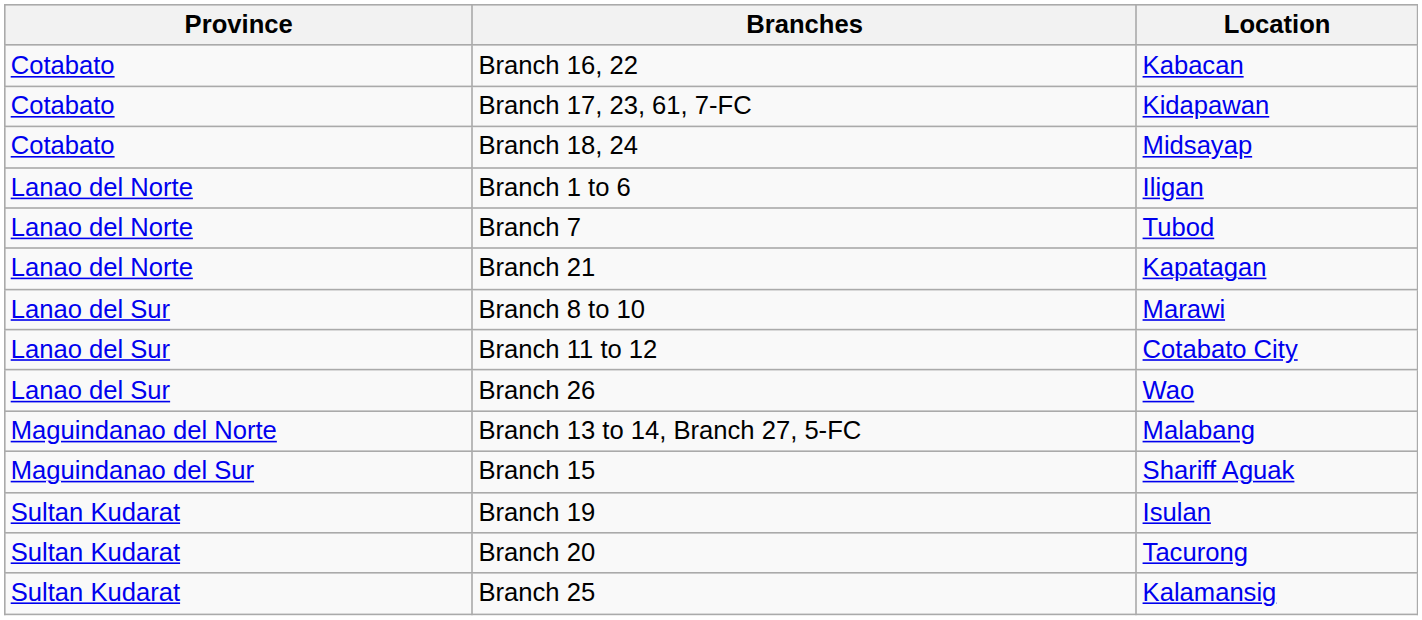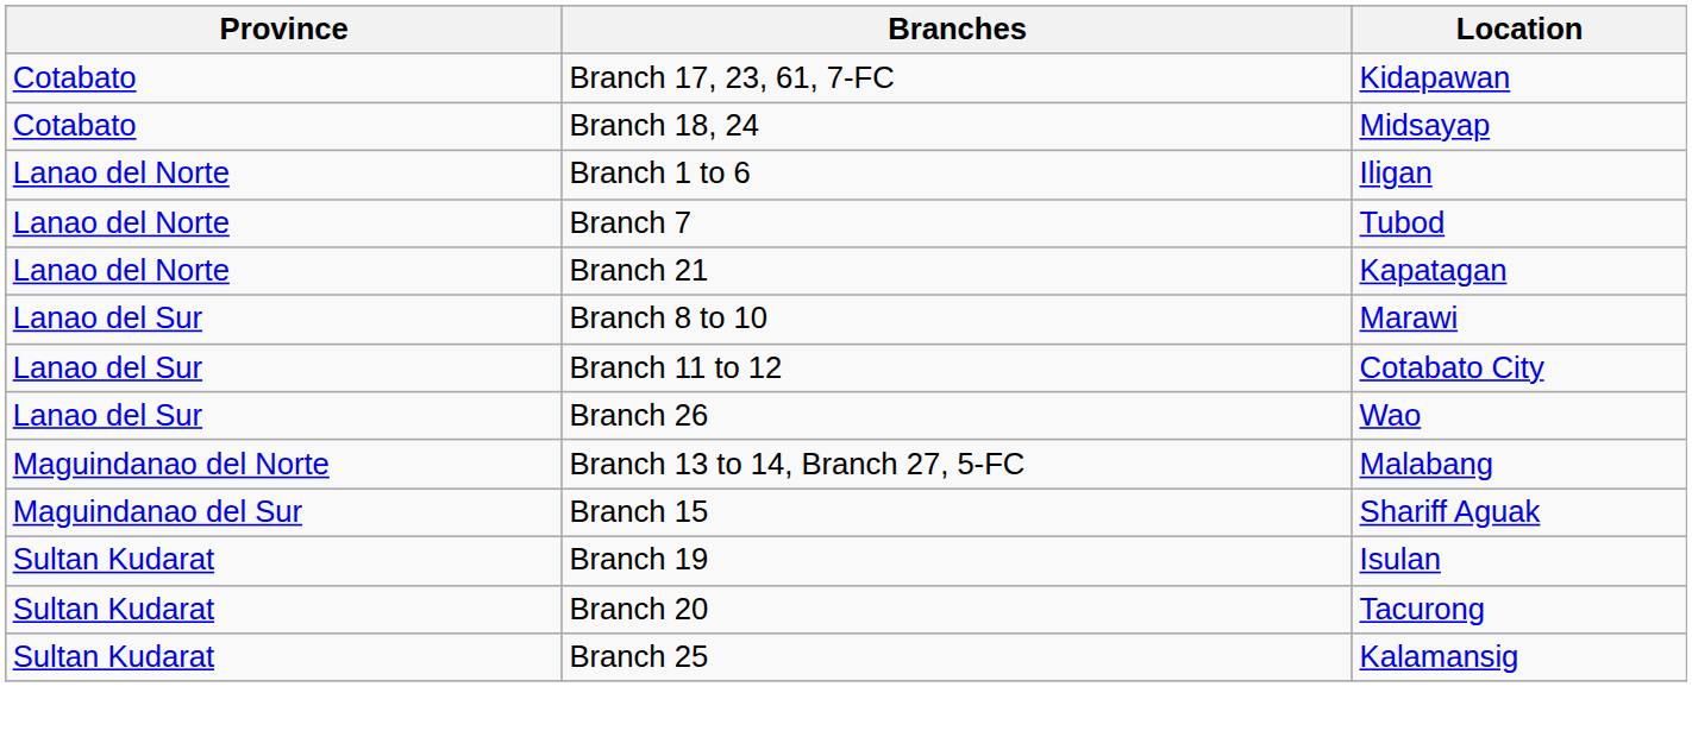 <table class=wikitable width=100%>
 <tr>
 <th>Province</th>
 <th>Branches</th>
 <th>Location</th>
-</tr>
-<tr>
-<td><a href='#'>Cotabato</a></td>
-<td>Branch 16, 22</td>
-<td><a href='#'>Kabacan</a></td>
 </tr>
 <tr>
 <td><a href='#'>Cotabato</a></td>
 <td>Branch 17, 23, 61, 7-FC</td>
 <td><a href='#'>Kidapawan</a></td>
 </tr>
 <tr>
 <td><a href='#'>Cotabato</a></td>
 <td>Branch 18, 24</td>
 <td><a href='#'>Midsayap</a></td>
 </tr>
 <tr>
 <td><a href='#'>Lanao del Norte</a></td>
 <td>Branch 1 to 6</td>
 <td><a href='#'>Iligan</a></td>
 </tr>
 <tr>
 <td><a href='#'>Lanao del Norte</a></td>
 <td>Branch 7</td>
 <td><a href='#'>Tubod</a></td>
 </tr>
 <tr>
 <td><a href='#'>Lanao del Norte</a></td>
 <td>Branch 21</td>
 <td><a href='#'>Kapatagan</a></td>
 </tr>
 <tr>
 <td><a href='#'>Lanao del Sur</a></td>
 <td>Branch 8 to 10</td>
 <td><a href='#'>Marawi</a></td>
 </tr>
 <tr>
 <td><a href='#'>Lanao del Sur</a></td>
 <td>Branch 11 to 12</td>
 <td><a href='#'>Cotabato City</a></td>
 </tr>
 <tr>
 <td><a href='#'>Lanao del Sur</a></td>
 <td>Branch 26</td>
 <td><a href='#'>Wao</a></td>
 </tr>
 <tr>
 <td><a href='#'>Maguindanao del Norte</a></td>
 <td>Branch 13 to 14, Branch 27, 5-FC</td>
 <td><a href='#'>Malabang</a></td>
 </tr>
 <tr>
 <td><a href='#'>Maguindanao del Sur</a></td>
 <td>Branch 15</td>
 <td><a href='#'>Shariff Aguak</a></td>
 </tr>
 <tr>
 <td><a href='#'>Sultan Kudarat</a></td>
 <td>Branch 19</td>
 <td><a href='#'>Isulan</a></td>
 </tr>
 <tr>
 <td><a href='#'>Sultan Kudarat</a></td>
 <td>Branch 20</td>
 <td><a href='#'>Tacurong</a></td>
 </tr>
 <tr>
 <td><a href='#'>Sultan Kudarat</a></td>
 <td>Branch 25</td>
 <td><a href='#'>Kalamansig</a></td>
 </tr>
 </table>
